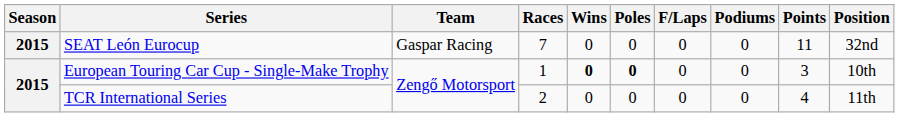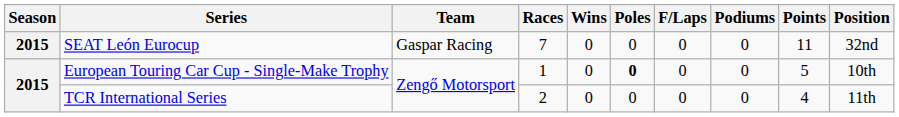 <table class="wikitable" style="font-size: 90%; text-align:center">
 <tr>
 <th>Season</th>
 <th>Series</th>
 <th>Team</th>
 <th>Races</th>
 <th>Wins</th>
 <th>Poles</th>
 <th>F/Laps</th>
 <th>Podiums</th>
 <th>Points</th>
 <th>Position</th>
 </tr>
 <tr>
 <th>2015</th>
 <td align=left><a href='#'>SEAT León Eurocup</a></td>
 <td align=left>Gaspar Racing</td>
 <td>7</td>
 <td>0</td>
 <td>0</td>
 <td>0</td>
 <td>0</td>
 <td>11</td>
 <td>32nd</td>
 </tr>
 <tr>
 <th rowspan="2">2015</th>
 <td align=left><a href='#'>European Touring Car Cup - Single-Make Trophy</a></td>
 <td rowspan="2" align=left><a href='#'>Zengő Motorsport</a></td>
 <td>1</td>
-<td><strong>0</strong></td>
+<td>0</td>
 <td><strong>0</strong></td>
 <td>0</td>
 <td>0</td>
-<td>3</td>
+<td>5</td>
 <td>10th</td>
 </tr>
 <tr>
 <td align=left><a href='#'>TCR International Series</a></td>
 <td>2</td>
 <td>0</td>
 <td>0</td>
 <td>0</td>
 <td>0</td>
 <td>4</td>
 <td>11th</td>
 </tr>
 </table>
